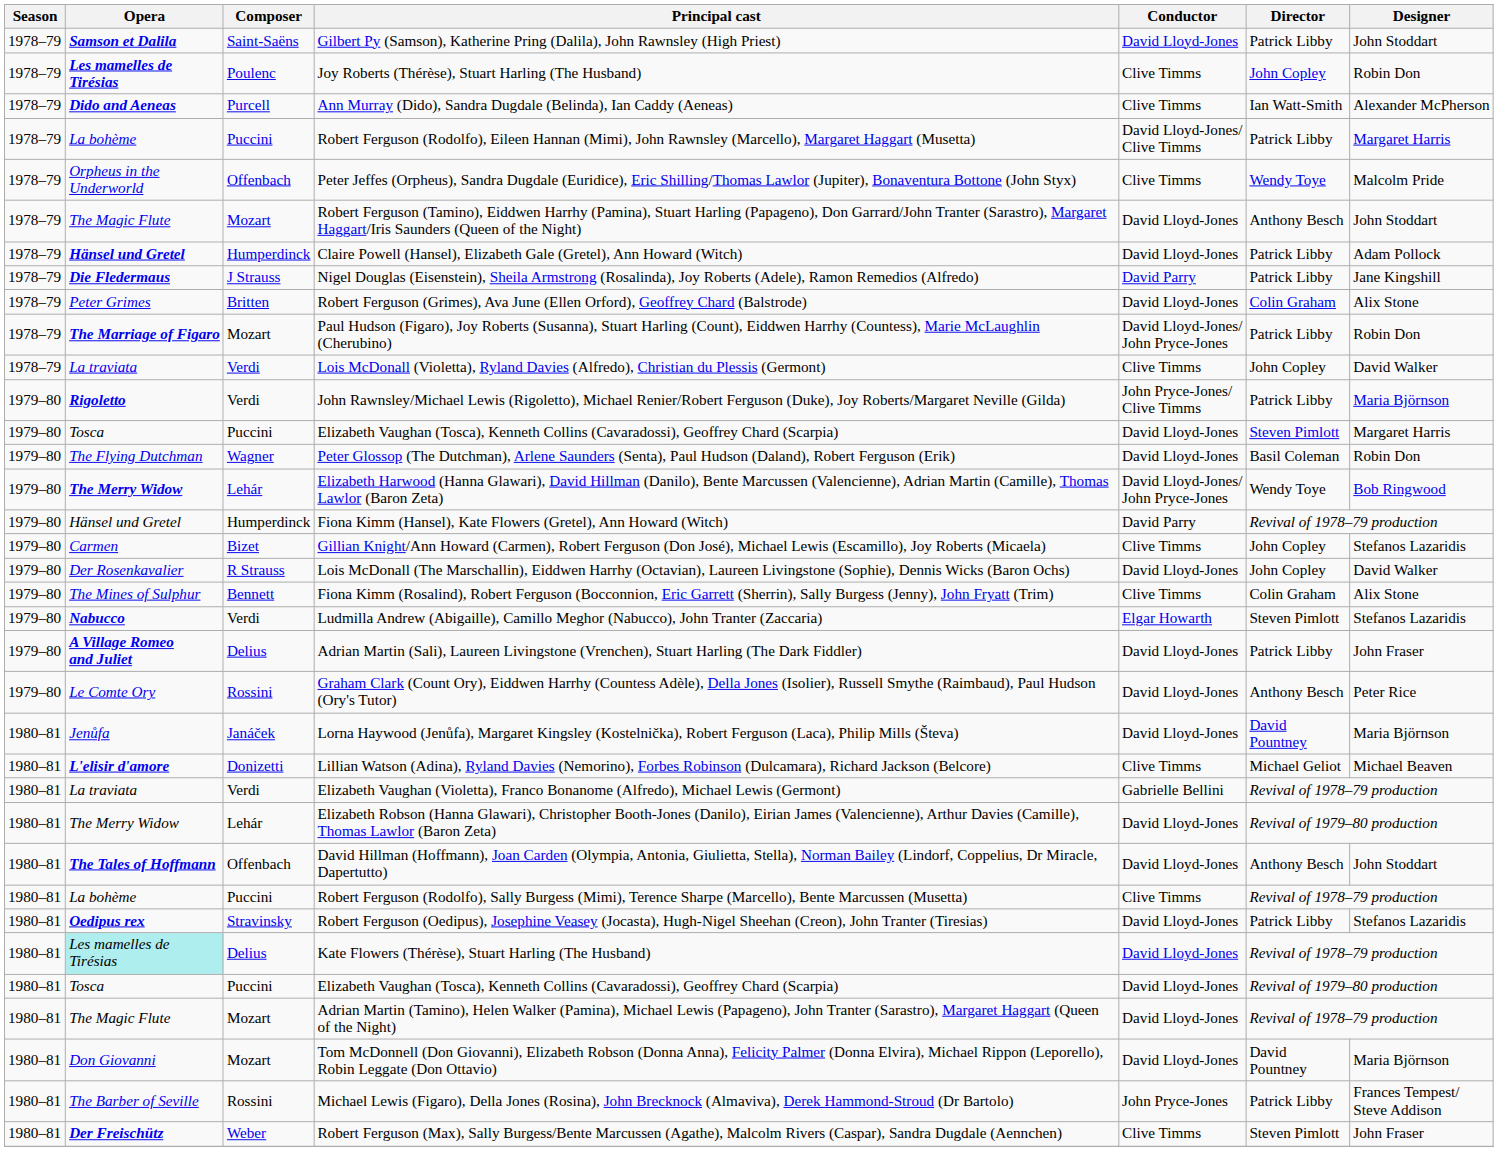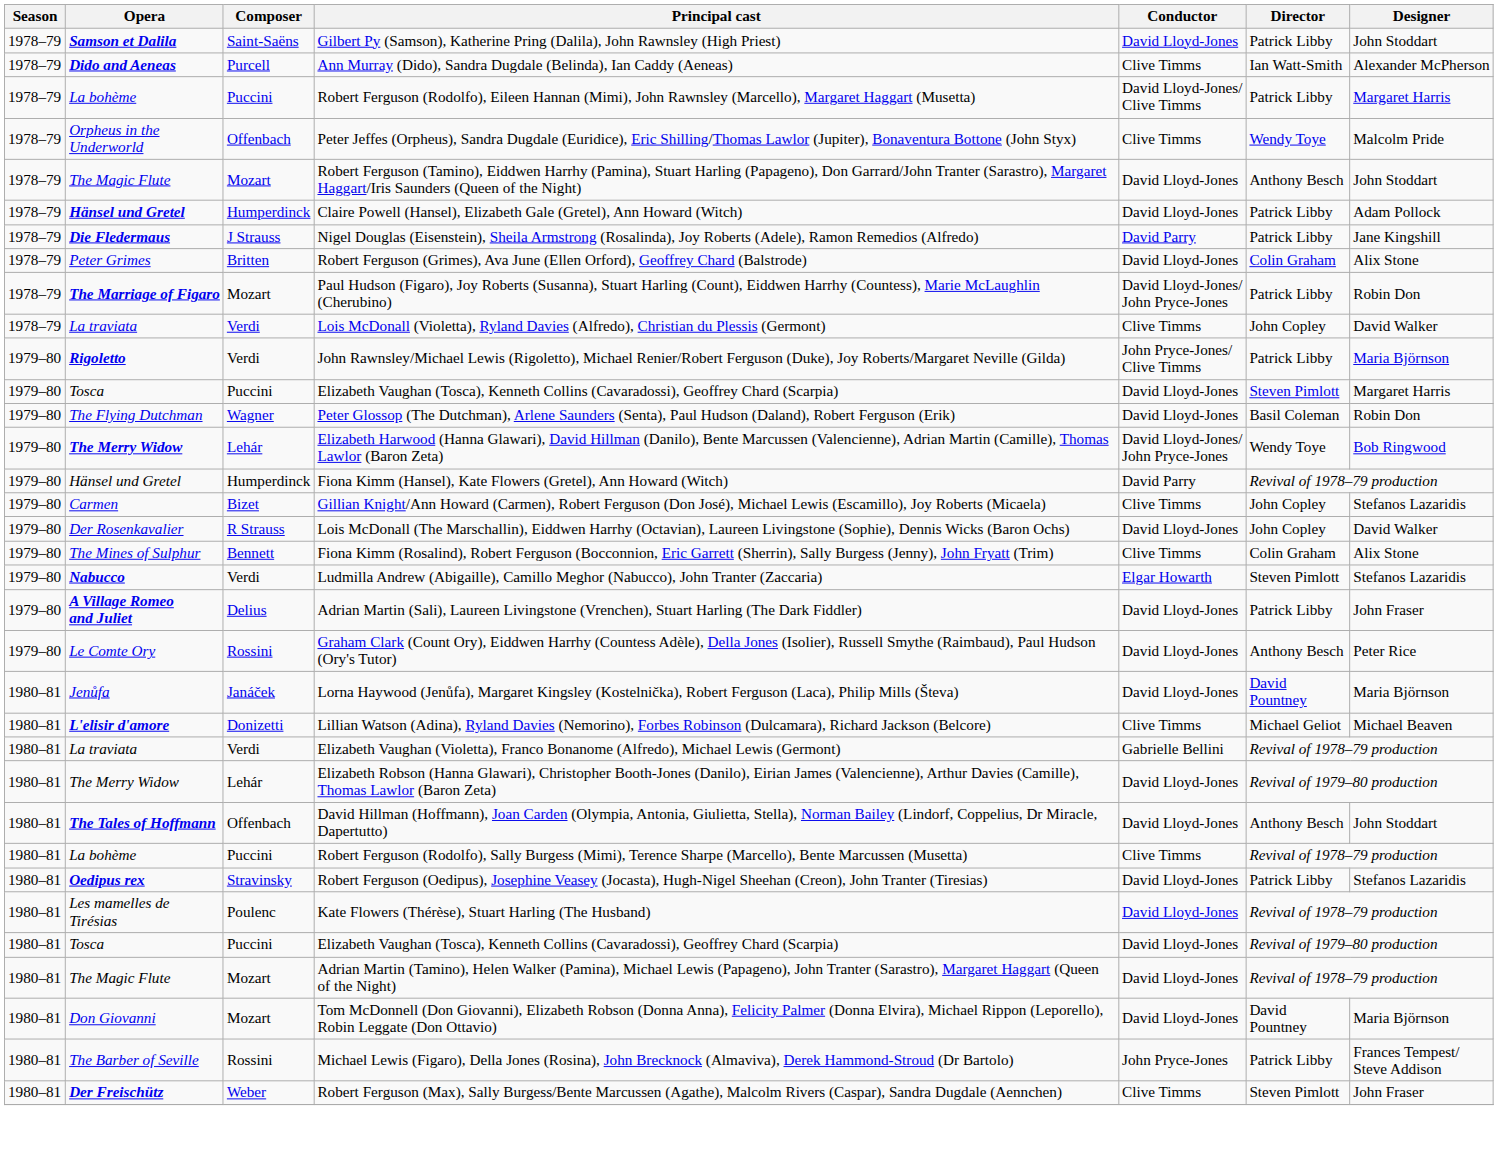 <table class="wikitable sortable">
 <tr>
 <th width="57">Season</th>
 <th>Opera</th>
 <th>Composer</th>
 <th>Principal cast</th>
 <th>Conductor</th>
 <th>Director</th>
 <th>Designer</th>
 </tr>
 <tr>
 <td>1978–79</td>
 <td><strong><em><a href='#'>Samson et Dalila</a></em></strong></td>
 <td> <a href='#'>Saint-Saëns</a></td>
 <td> <a href='#'>Gilbert Py</a> (Samson), Katherine Pring (Dalila), John Rawnsley (High Priest)</td>
 <td> <a href='#'>David Lloyd-Jones</a></td>
 <td> Patrick Libby</td>
 <td> John Stoddart</td>
-</tr>
-<tr>
-<td>1978–79</td>
-<td><strong><em><a href='#'>Les mamelles de<br>Tirésias</a></em></strong></td>
-<td> <a href='#'>Poulenc</a></td>
-<td> Joy Roberts (Thérèse), Stuart Harling (The Husband)</td>
-<td> Clive Timms</td>
-<td> <a href='#'>John Copley</a></td>
-<td> Robin Don</td>
 </tr>
 <tr>
 <td>1978–79</td>
 <td><strong><em><a href='#'>Dido and Aeneas</a></em></strong></td>
 <td> <a href='#'>Purcell</a></td>
 <td> <a href='#'>Ann Murray</a> (Dido), Sandra Dugdale (Belinda), Ian Caddy (Aeneas)</td>
 <td> Clive Timms</td>
 <td> Ian Watt‑Smith</td>
 <td> Alexander McPherson</td>
 </tr>
 <tr>
 <td>1978–79</td>
 <td><em><a href='#'>La bohème</a></em></td>
 <td> <a href='#'>Puccini</a></td>
 <td> Robert Ferguson (Rodolfo), Eileen Hannan (Mimi), John Rawnsley (Marcello), <a href='#'>Margaret Haggart</a> (Musetta)</td>
 <td> David Lloyd‑Jones/<br>Clive Timms</td>
 <td> Patrick Libby</td>
 <td> <a href='#'>Margaret Harris</a></td>
 </tr>
 <tr>
 <td>1978–79</td>
 <td><em><a href='#'>Orpheus in the<br>Underworld</a></em></td>
 <td> <a href='#'>Offenbach</a></td>
 <td> Peter Jeffes (Orpheus), Sandra Dugdale (Euridice), <a href='#'>Eric Shilling</a>/<a href='#'>Thomas Lawlor</a> (Jupiter), <a href='#'>Bonaventura Bottone</a> (John Styx)</td>
 <td> Clive Timms</td>
 <td> <a href='#'>Wendy Toye</a></td>
 <td> Malcolm Pride</td>
 </tr>
 <tr>
 <td>1978–79</td>
 <td><em><a href='#'>The Magic Flute</a></em></td>
 <td> <a href='#'>Mozart</a></td>
 <td> Robert Ferguson (Tamino), Eiddwen Harrhy (Pamina), Stuart Harling (Papageno), Don Garrard/John Tranter (Sarastro), <a href='#'>Margaret Haggart</a>/Iris Saunders (Queen of the Night)</td>
 <td> David Lloyd-Jones</td>
 <td> Anthony Besch</td>
 <td> John Stoddart</td>
 </tr>
 <tr>
 <td>1978–79</td>
 <td><strong><em><a href='#'>Hänsel und Gretel</a></em></strong></td>
 <td> <a href='#'>Humperdinck</a></td>
 <td> Claire Powell (Hansel), Elizabeth Gale (Gretel), Ann Howard (Witch)</td>
 <td> David Lloyd-Jones</td>
 <td> Patrick Libby</td>
 <td> Adam Pollock</td>
 </tr>
 <tr>
 <td>1978–79</td>
 <td><strong><em><a href='#'>Die Fledermaus</a></em></strong></td>
 <td> <a href='#'>J Strauss</a></td>
 <td> Nigel Douglas (Eisenstein), <a href='#'>Sheila Armstrong</a> (Rosalinda), Joy Roberts (Adele), Ramon Remedios (Alfredo)</td>
 <td> <a href='#'>David Parry</a></td>
 <td> Patrick Libby</td>
 <td> Jane Kingshill</td>
 </tr>
 <tr>
 <td>1978–79</td>
 <td><em><a href='#'>Peter Grimes</a></em></td>
 <td> <a href='#'>Britten</a></td>
 <td> Robert Ferguson (Grimes), Ava June (Ellen Orford), <a href='#'>Geoffrey Chard</a> (Balstrode)</td>
 <td> David Lloyd-Jones</td>
 <td> <a href='#'>Colin Graham</a></td>
 <td> Alix Stone</td>
 </tr>
 <tr>
 <td>1978–79</td>
 <td><strong><em><a href='#'>The Marriage of Figaro</a></em></strong></td>
 <td> Mozart</td>
 <td> Paul Hudson (Figaro), Joy Roberts (Susanna), Stuart Harling (Count), Eiddwen Harrhy (Countess), <a href='#'>Marie McLaughlin</a> (Cherubino)</td>
 <td> David Lloyd-Jones/<br>John Pryce-Jones</td>
 <td> Patrick Libby</td>
 <td> Robin Don</td>
 </tr>
 <tr>
 <td>1978–79</td>
 <td><em><a href='#'>La traviata</a></em></td>
 <td> <a href='#'>Verdi</a></td>
 <td> <a href='#'>Lois McDonall</a> (Violetta), <a href='#'>Ryland Davies</a> (Alfredo), <a href='#'>Christian du Plessis</a> (Germont)</td>
 <td> Clive Timms</td>
 <td> John Copley</td>
 <td> David Walker</td>
 </tr>
 <tr>
 <td>1979–80</td>
 <td><strong><em><a href='#'>Rigoletto</a></em></strong></td>
 <td> Verdi</td>
 <td> John Rawnsley/Michael Lewis (Rigoletto), Michael Renier/Robert Ferguson (Duke), Joy Roberts/Margaret Neville (Gilda)</td>
 <td> John Pryce-Jones/<br>Clive Timms</td>
 <td> Patrick Libby</td>
 <td> <a href='#'>Maria Björnson</a></td>
 </tr>
 <tr>
 <td>1979–80</td>
 <td> <em>Tosca</em></td>
 <td> Puccini</td>
 <td> Elizabeth Vaughan (Tosca), Kenneth Collins (Cavaradossi), Geoffrey Chard (Scarpia)</td>
 <td> David Lloyd-Jones</td>
 <td> <a href='#'>Steven Pimlott</a></td>
 <td> Margaret Harris</td>
 </tr>
 <tr>
 <td>1979–80</td>
 <td><em><a href='#'>The Flying Dutchman</a></em></td>
 <td> <a href='#'>Wagner</a></td>
 <td> <a href='#'>Peter Glossop</a> (The Dutchman), <a href='#'>Arlene Saunders</a> (Senta), Paul Hudson (Daland), Robert Ferguson (Erik)</td>
 <td> David Lloyd-Jones</td>
 <td> Basil Coleman</td>
 <td> Robin Don</td>
 </tr>
 <tr>
 <td>1979–80</td>
 <td><strong><em><a href='#'>The Merry Widow</a></em></strong></td>
 <td> <a href='#'>Lehár</a></td>
 <td> <a href='#'>Elizabeth Harwood</a> (Hanna Glawari), <a href='#'>David Hillman</a> (Danilo), Bente Marcussen (Valencienne), Adrian Martin (Camille), <a href='#'>Thomas Lawlor</a> (Baron Zeta)</td>
 <td> David Lloyd-Jones/<br>John Pryce-Jones</td>
 <td> Wendy Toye</td>
 <td> <a href='#'>Bob Ringwood</a></td>
 </tr>
 <tr>
 <td>1979–80</td>
 <td><em>Hänsel und Gretel</em></td>
 <td> Humperdinck</td>
 <td> Fiona Kimm (Hansel), Kate Flowers (Gretel), Ann Howard (Witch)</td>
 <td> David Parry</td>
 <td colspan="2"> <em>Revival of 1978–79 production</em></td>
 </tr>
 <tr>
 <td>1979–80</td>
 <td><em><a href='#'>Carmen</a></em></td>
 <td> <a href='#'>Bizet</a></td>
 <td> <a href='#'>Gillian Knight</a>/Ann Howard (Carmen), Robert Ferguson (Don José), Michael Lewis (Escamillo), Joy Roberts (Micaela)</td>
 <td> Clive Timms</td>
 <td> John Copley</td>
 <td> Stefanos Lazaridis</td>
 </tr>
 <tr>
 <td>1979–80</td>
 <td><em><a href='#'>Der Rosenkavalier</a></em></td>
 <td> <a href='#'>R Strauss</a></td>
 <td> Lois McDonall (The Marschallin), Eiddwen Harrhy (Octavian), Laureen Livingstone (Sophie), Dennis Wicks (Baron Ochs)</td>
 <td> David Lloyd-Jones</td>
 <td> John Copley</td>
 <td> David Walker</td>
 </tr>
 <tr>
 <td>1979–80</td>
 <td><em><a href='#'>The Mines of Sulphur</a></em></td>
 <td> <a href='#'>Bennett</a></td>
 <td> Fiona Kimm (Rosalind), Robert Ferguson (Bocconnion, <a href='#'>Eric Garrett</a> (Sherrin), Sally Burgess (Jenny), <a href='#'>John Fryatt</a> (Trim)</td>
 <td> Clive Timms</td>
 <td> Colin Graham</td>
 <td> Alix Stone</td>
 </tr>
 <tr>
 <td>1979–80</td>
 <td><strong><em><a href='#'>Nabucco</a></em></strong></td>
 <td> Verdi</td>
 <td> Ludmilla Andrew (Abigaille), Camillo Meghor (Nabucco), John Tranter (Zaccaria)</td>
 <td> <a href='#'>Elgar Howarth</a></td>
 <td> Steven Pimlott</td>
 <td> Stefanos Lazaridis</td>
 </tr>
 <tr>
 <td>1979–80</td>
 <td><strong><em><a href='#'>A Village Romeo<br>and Juliet</a></em></strong></td>
 <td> <a href='#'>Delius</a></td>
 <td> Adrian Martin (Sali), Laureen Livingstone (Vrenchen), Stuart Harling (The Dark Fiddler)</td>
 <td> David Lloyd-Jones</td>
 <td> Patrick Libby</td>
 <td> John Fraser</td>
 </tr>
 <tr>
 <td>1979–80</td>
 <td><em><a href='#'>Le Comte Ory</a></em></td>
 <td> <a href='#'>Rossini</a></td>
 <td> <a href='#'>Graham Clark</a> (Count Ory), Eiddwen Harrhy (Countess Adèle), <a href='#'>Della Jones</a> (Isolier), Russell Smythe (Raimbaud), Paul Hudson (Ory's Tutor)</td>
 <td> David Lloyd-Jones</td>
 <td> Anthony Besch</td>
 <td> Peter Rice</td>
 </tr>
 <tr>
 <td>1980–81</td>
 <td><em><a href='#'>Jenůfa</a></em></td>
 <td> <a href='#'>Janáček</a></td>
 <td> Lorna Haywood (Jenůfa), Margaret Kingsley (Kostelnička), Robert Ferguson (Laca), Philip Mills (Števa)</td>
 <td> David Lloyd-Jones</td>
 <td> <a href='#'>David Pountney</a></td>
 <td> Maria Björnson</td>
 </tr>
 <tr>
 <td>1980–81</td>
 <td><strong><em><a href='#'>L'elisir d'amore</a></em></strong></td>
 <td> <a href='#'>Donizetti</a></td>
 <td> Lillian Watson (Adina), <a href='#'>Ryland Davies</a> (Nemorino), <a href='#'>Forbes Robinson</a> (Dulcamara), Richard Jackson (Belcore)</td>
 <td> Clive Timms</td>
 <td> Michael Geliot</td>
 <td> Michael Beaven</td>
 </tr>
 <tr>
 <td>1980–81</td>
 <td><em>La traviata</em></td>
 <td> Verdi</td>
 <td> Elizabeth Vaughan (Violetta), Franco Bonanome (Alfredo), Michael Lewis (Germont)</td>
 <td> Gabrielle Bellini</td>
 <td colspan="2"> <em>Revival of 1978–79 production</em></td>
 </tr>
 <tr>
 <td>1980–81</td>
 <td><em>The Merry Widow</em></td>
 <td> Lehár</td>
 <td> Elizabeth Robson (Hanna Glawari), Christopher Booth-Jones (Danilo), Eirian James (Valencienne), Arthur Davies (Camille), <a href='#'>Thomas Lawlor</a> (Baron Zeta)</td>
 <td> David Lloyd-Jones</td>
 <td colspan="2"> <em>Revival of 1979–80 production</em></td>
 </tr>
 <tr>
 <td>1980–81</td>
 <td><strong><em><a href='#'>The Tales of Hoffmann</a></em></strong></td>
 <td> Offenbach</td>
 <td> David Hillman (Hoffmann), <a href='#'>Joan Carden</a> (Olympia, Antonia, Giulietta, Stella), <a href='#'>Norman Bailey</a> (Lindorf, Coppelius, Dr Miracle, Dapertutto)</td>
 <td> David Lloyd-Jones</td>
 <td> Anthony Besch</td>
 <td> John Stoddart</td>
 </tr>
 <tr>
 <td>1980–81</td>
 <td><em>La bohème</em></td>
 <td> Puccini</td>
 <td> Robert Ferguson (Rodolfo), Sally Burgess (Mimi), Terence Sharpe (Marcello), Bente Marcussen (Musetta)</td>
 <td> Clive Timms</td>
 <td colspan="2"> <em>Revival of 1978–79 production</em></td>
 </tr>
 <tr>
 <td>1980–81</td>
 <td><strong><em><a href='#'>Oedipus rex</a></em></strong></td>
 <td> <a href='#'>Stravinsky</a></td>
 <td> Robert Ferguson (Oedipus), <a href='#'>Josephine Veasey</a> (Jocasta), Hugh-Nigel Sheehan (Creon), John Tranter (Tiresias)</td>
 <td> David Lloyd-Jones</td>
 <td> Patrick Libby</td>
 <td> Stefanos Lazaridis</td>
 </tr>
 <tr>
 <td>1980–81</td>
-<td style="background: paleturquoise;"><em>Les mamelles de<br>Tirésias</em></td>
-<td> <a href='#'>Delius</a></td>
+<td><em>Les mamelles de<br>Tirésias</em></td>
+<td> Poulenc</td>
 <td> Kate Flowers (Thérèse), Stuart Harling (The Husband)</td>
 <td> <a href='#'>David Lloyd-Jones</a></td>
 <td colspan="2"> <em>Revival of 1978–79 production</em></td>
 </tr>
 <tr>
 <td>1980–81</td>
 <td><em>Tosca</em></td>
 <td> Puccini</td>
 <td> Elizabeth Vaughan (Tosca), Kenneth Collins (Cavaradossi), Geoffrey Chard (Scarpia)</td>
 <td> David Lloyd-Jones</td>
 <td colspan="2"> <em>Revival of 1979–80 production</em></td>
 </tr>
 <tr>
 <td>1980–81</td>
 <td><em>The Magic Flute</em></td>
 <td> Mozart</td>
 <td> Adrian Martin (Tamino), Helen Walker (Pamina), Michael Lewis (Papageno), John Tranter (Sarastro), <a href='#'>Margaret Haggart</a> (Queen of the Night)</td>
 <td> David Lloyd-Jones</td>
 <td colspan="2"> <em>Revival of 1978–79 production</em></td>
 </tr>
 <tr>
 <td>1980–81</td>
 <td><em><a href='#'>Don Giovanni</a></em></td>
 <td> Mozart</td>
 <td> Tom McDonnell (Don Giovanni), Elizabeth Robson (Donna Anna), <a href='#'>Felicity Palmer</a> (Donna Elvira), Michael Rippon (Leporello), Robin Leggate (Don Ottavio)</td>
 <td> David Lloyd-Jones</td>
 <td> David Pountney</td>
 <td> Maria Björnson</td>
 </tr>
 <tr>
 <td>1980–81</td>
 <td><em><a href='#'>The Barber of Seville</a></em></td>
 <td> Rossini</td>
 <td> Michael Lewis (Figaro), Della Jones (Rosina), <a href='#'>John Brecknock</a> (Almaviva), <a href='#'>Derek Hammond-Stroud</a> (Dr Bartolo)</td>
 <td> John Pryce-Jones</td>
 <td> Patrick Libby</td>
 <td> Frances Tempest/<br>Steve Addison</td>
 </tr>
 <tr>
 <td>1980–81</td>
 <td><strong><em><a href='#'>Der Freischütz</a></em></strong></td>
 <td> <a href='#'>Weber</a></td>
 <td> Robert Ferguson (Max), Sally Burgess/Bente Marcussen (Agathe), Malcolm Rivers (Caspar), Sandra Dugdale (Aennchen)</td>
 <td> Clive Timms</td>
 <td> Steven Pimlott</td>
 <td> John Fraser</td>
 </tr>
 <tr>
 </tr>
 </table>
